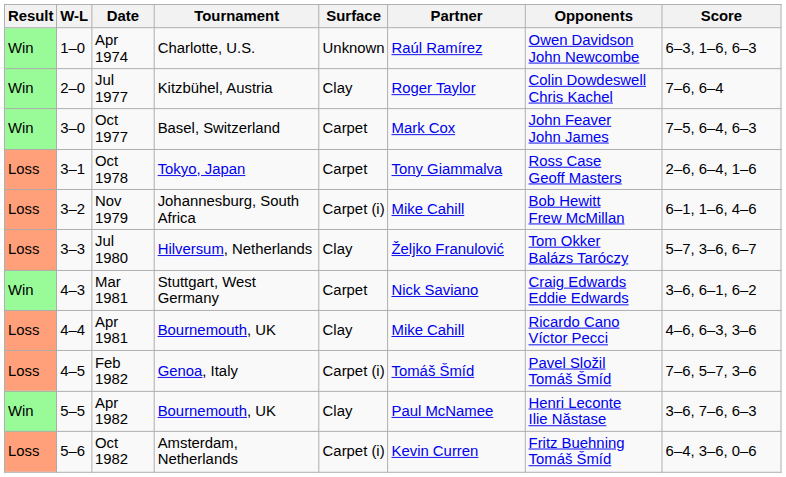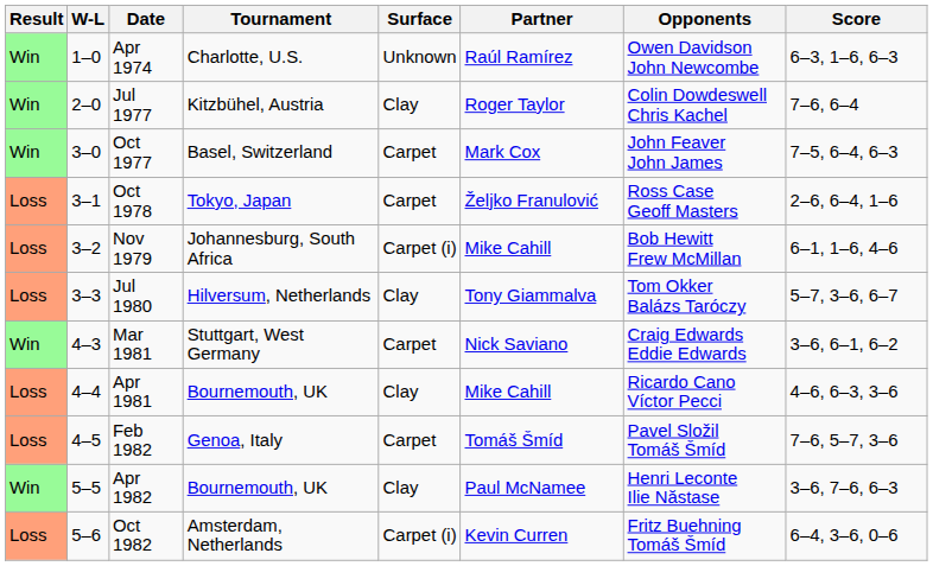 <table class="sortable wikitable">
 <tr>
 <th style="width:40px">Result</th>
 <th style="width:30px" class="unsortable">W-L</th>
 <th style="width:60px">Date</th>
 <th style="width:170px">Tournament</th>
 <th style="width:50px">Surface</th>
 <th style="width:140px">Partner</th>
 <th style="width:140px">Opponents</th>
 <th style="width:120px" class="unsortable">Score</th>
 </tr>
 <tr>
 <td style="background:#98fb98;">Win</td>
 <td>1–0</td>
 <td>Apr 1974</td>
 <td>Charlotte, U.S.</td>
 <td>Unknown</td>
 <td> <a href='#'>Raúl Ramírez</a></td>
 <td> <a href='#'>Owen Davidson</a> <br>  <a href='#'>John Newcombe</a></td>
 <td>6–3, 1–6, 6–3</td>
 </tr>
 <tr>
 <td style="background:#98fb98;">Win</td>
 <td>2–0</td>
 <td>Jul 1977</td>
 <td>Kitzbühel, Austria</td>
 <td>Clay</td>
 <td> <a href='#'>Roger Taylor</a></td>
 <td> <a href='#'>Colin Dowdeswell</a> <br>  <a href='#'>Chris Kachel</a></td>
 <td>7–6, 6–4</td>
 </tr>
 <tr>
 <td style="background:#98fb98;">Win</td>
 <td>3–0</td>
 <td>Oct 1977</td>
 <td>Basel, Switzerland</td>
 <td>Carpet</td>
 <td> <a href='#'>Mark Cox</a></td>
 <td> <a href='#'>John Feaver</a> <br>  <a href='#'>John James</a></td>
 <td>7–5, 6–4, 6–3</td>
 </tr>
 <tr>
 <td style="background:#ffa07a;">Loss</td>
 <td>3–1</td>
 <td>Oct 1978</td>
 <td><a href='#'>Tokyo, Japan</a></td>
 <td>Carpet</td>
-<td> <a href='#'>Tony Giammalva</a></td>
+<td> <a href='#'>Željko Franulović</a></td>
 <td> <a href='#'>Ross Case</a> <br>  <a href='#'>Geoff Masters</a></td>
 <td>2–6, 6–4, 1–6</td>
 </tr>
 <tr>
 <td style="background:#ffa07a;">Loss</td>
 <td>3–2</td>
 <td>Nov 1979</td>
 <td>Johannesburg, South Africa</td>
 <td>Carpet (i)</td>
 <td> <a href='#'>Mike Cahill</a></td>
 <td> <a href='#'>Bob Hewitt</a> <br>  <a href='#'>Frew McMillan</a></td>
 <td>6–1, 1–6, 4–6</td>
 </tr>
 <tr>
 <td style="background:#ffa07a;">Loss</td>
 <td>3–3</td>
 <td>Jul 1980</td>
 <td><a href='#'>Hilversum</a>, Netherlands</td>
 <td>Clay</td>
-<td> <a href='#'>Željko Franulović</a></td>
+<td> <a href='#'>Tony Giammalva</a></td>
 <td> <a href='#'>Tom Okker</a> <br>  <a href='#'>Balázs Taróczy</a></td>
 <td>5–7, 3–6, 6–7</td>
 </tr>
 <tr>
 <td style="background:#98fb98;">Win</td>
 <td>4–3</td>
 <td>Mar 1981</td>
 <td>Stuttgart, West Germany</td>
 <td>Carpet</td>
 <td> <a href='#'>Nick Saviano</a></td>
 <td> <a href='#'>Craig Edwards</a> <br>  <a href='#'>Eddie Edwards</a></td>
 <td>3–6, 6–1, 6–2</td>
 </tr>
 <tr>
 <td style="background:#ffa07a;">Loss</td>
 <td>4–4</td>
 <td>Apr 1981</td>
 <td><a href='#'>Bournemouth</a>, UK</td>
 <td>Clay</td>
 <td> <a href='#'>Mike Cahill</a></td>
 <td> <a href='#'>Ricardo Cano</a> <br>  <a href='#'>Víctor Pecci</a></td>
 <td>4–6, 6–3, 3–6</td>
 </tr>
 <tr>
 <td style="background:#ffa07a;">Loss</td>
 <td>4–5</td>
 <td>Feb 1982</td>
 <td><a href='#'>Genoa</a>, Italy</td>
-<td>Carpet (i)</td>
+<td>Carpet</td>
 <td> <a href='#'>Tomáš Šmíd</a></td>
 <td> <a href='#'>Pavel Složil</a> <br>  <a href='#'>Tomáš Šmíd</a></td>
 <td>7–6, 5–7, 3–6</td>
 </tr>
 <tr>
 <td style="background:#98fb98;">Win</td>
 <td>5–5</td>
 <td>Apr 1982</td>
 <td><a href='#'>Bournemouth</a>, UK</td>
 <td>Clay</td>
 <td> <a href='#'>Paul McNamee</a></td>
 <td> <a href='#'>Henri Leconte</a> <br>  <a href='#'>Ilie Năstase</a></td>
 <td>3–6, 7–6, 6–3</td>
 </tr>
 <tr>
 <td style="background:#ffa07a;">Loss</td>
 <td>5–6</td>
 <td>Oct 1982</td>
 <td>Amsterdam, Netherlands</td>
 <td>Carpet (i)</td>
 <td> <a href='#'>Kevin Curren</a></td>
 <td> <a href='#'>Fritz Buehning</a> <br>  <a href='#'>Tomáš Šmíd</a></td>
 <td>6–4, 3–6, 0–6</td>
 </tr>
 </table>
